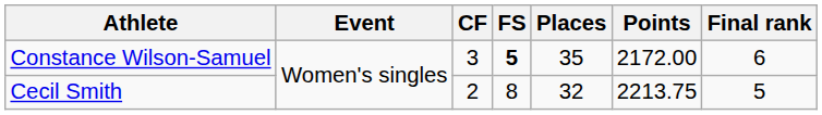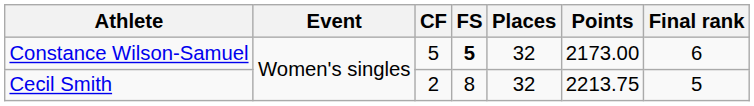 <table class="wikitable" border="1" style="font-size:90%">
 <tr>
 <th>Athlete</th>
 <th>Event</th>
 <th>CF</th>
 <th>FS</th>
 <th>Places</th>
 <th>Points</th>
 <th>Final rank</th>
 </tr>
 <tr align=center>
 <td align=left><a href='#'>Constance Wilson-Samuel</a></td>
 <td rowspan="2">Women's singles</td>
-<td>3</td>
+<td>5</td>
 <td><strong>5</strong></td>
-<td>35</td>
-<td>2172.00</td>
+<td>32</td>
+<td>2173.00</td>
 <td>6</td>
 </tr>
 <tr align=center>
 <td align=left><a href='#'>Cecil Smith</a></td>
 <td>2</td>
 <td>8</td>
 <td>32</td>
 <td>2213.75</td>
 <td>5</td>
 </tr>
 </table>
